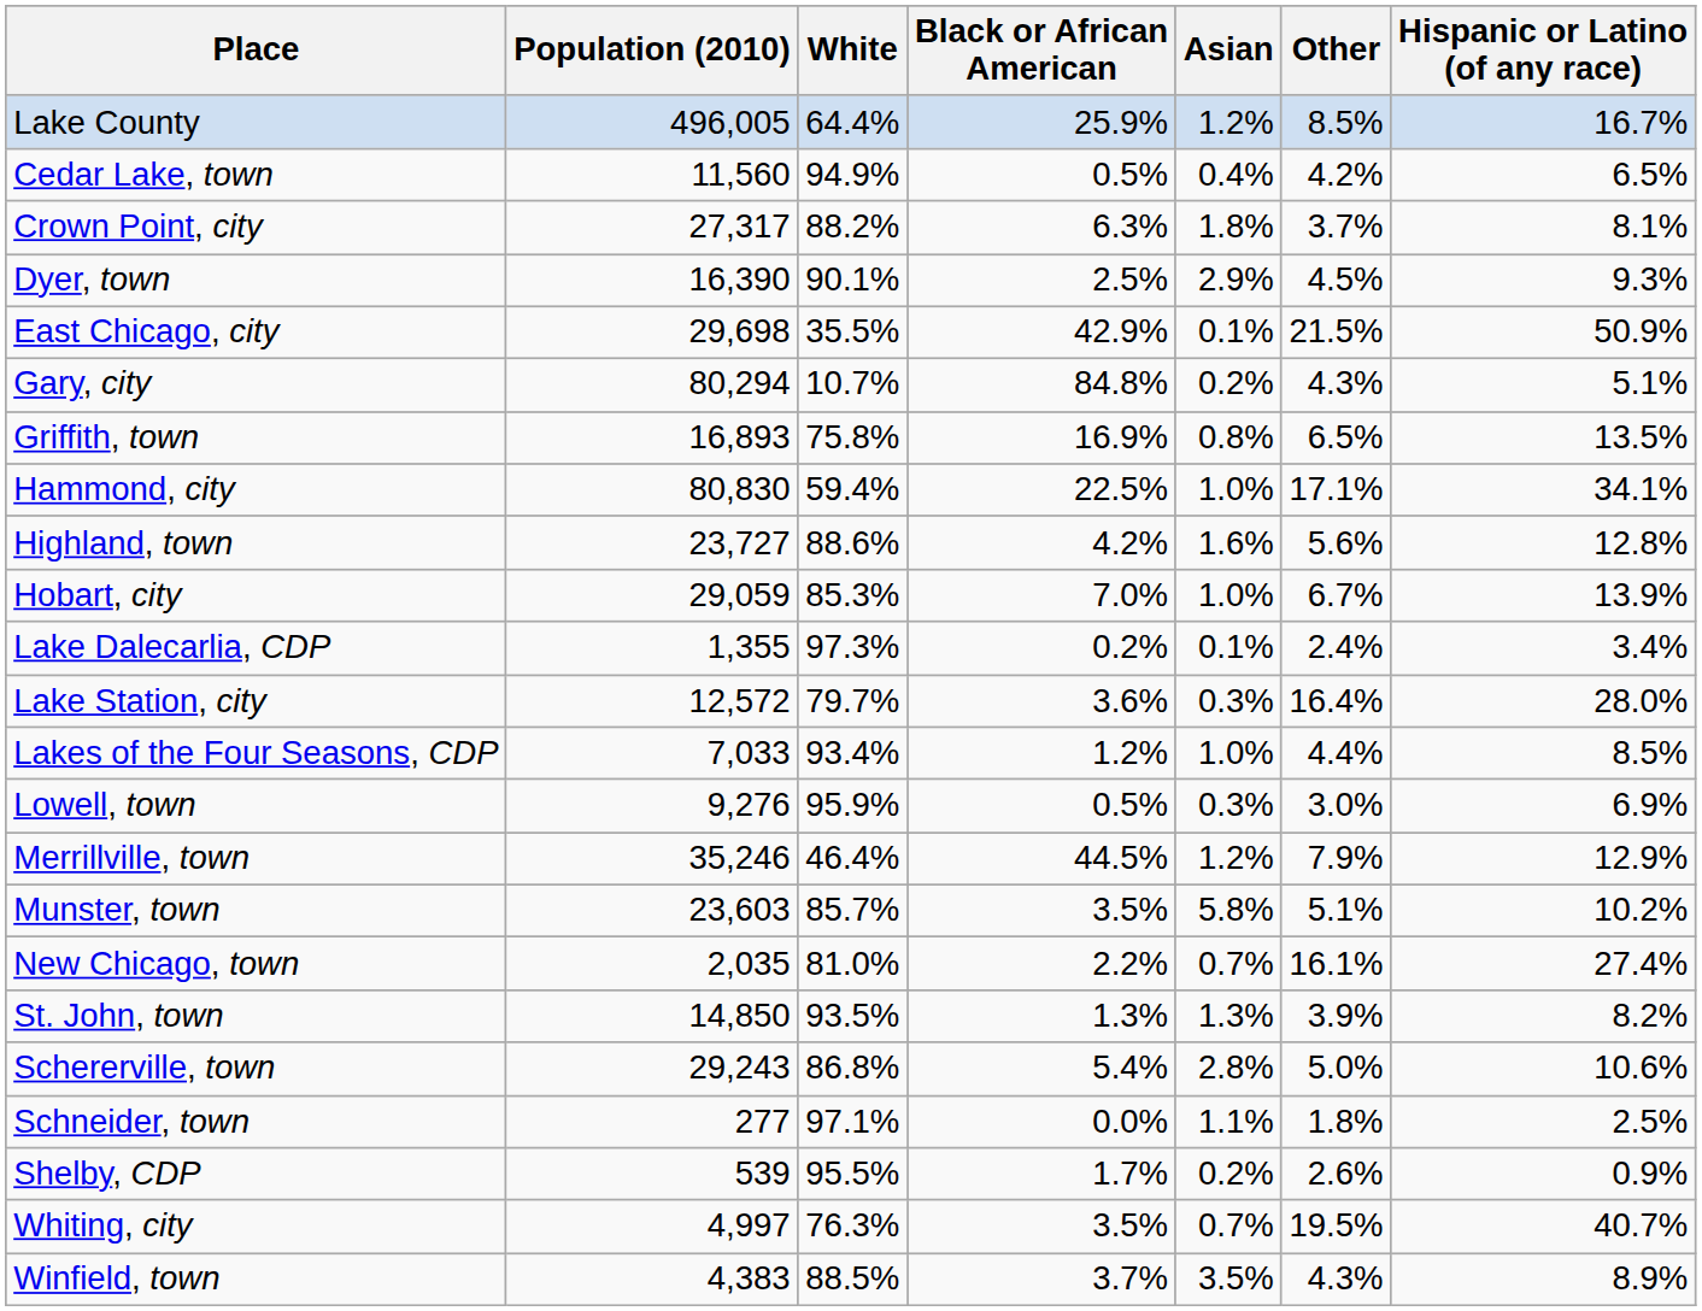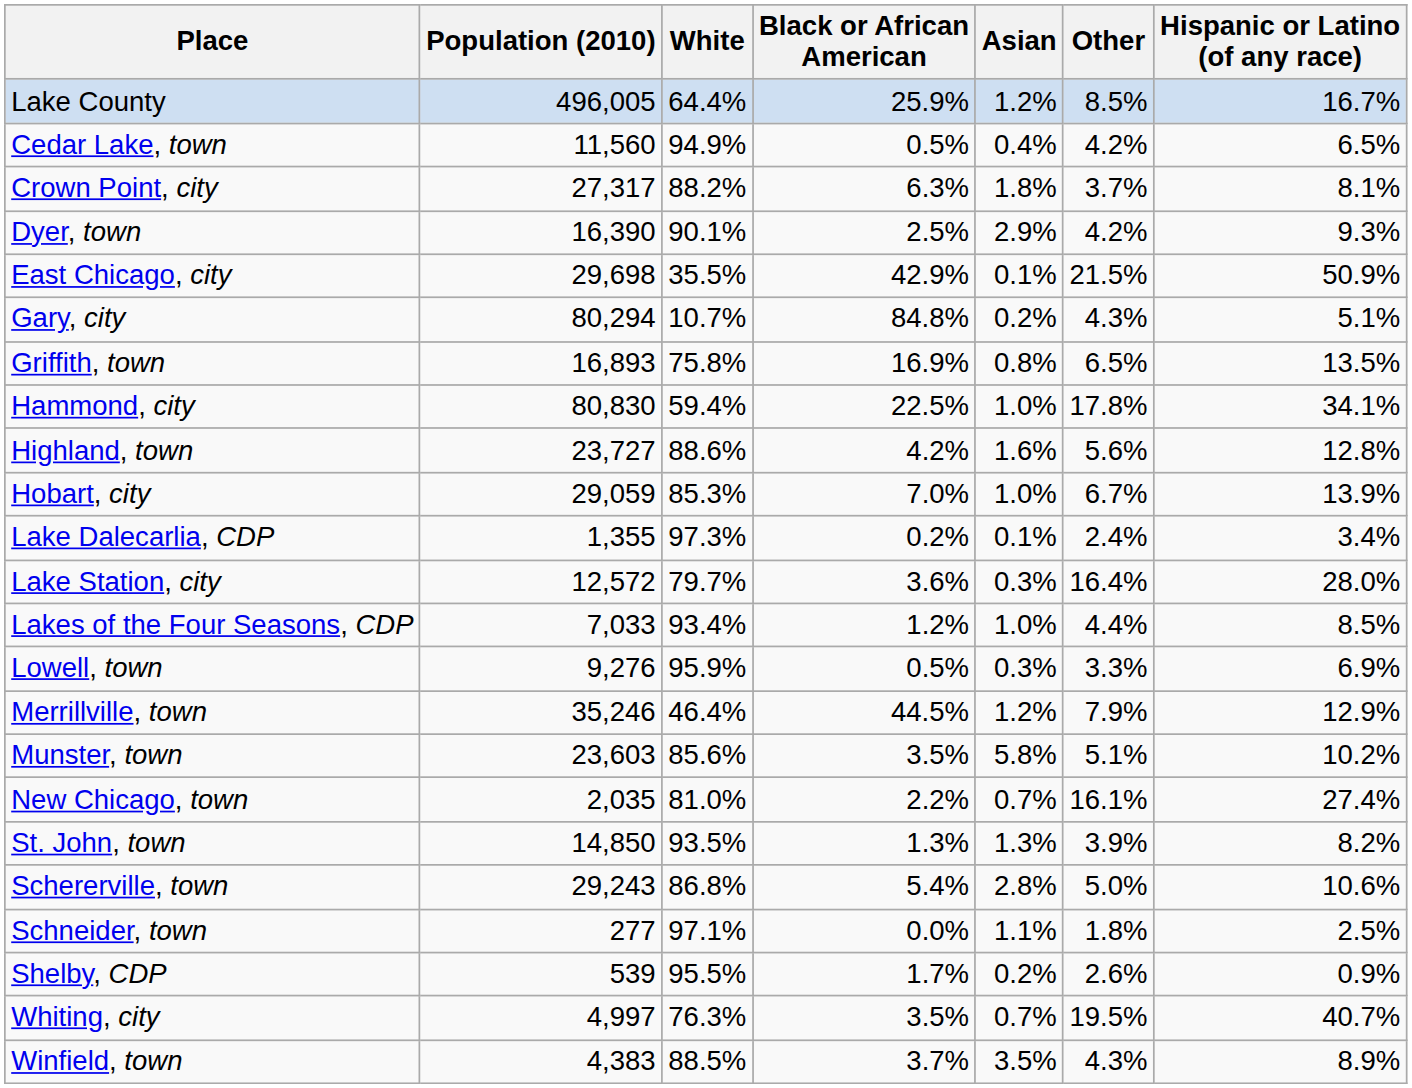 <table class="wikitable sortable" style="text-align: right">
 <tr>
 <th>Place</th>
 <th data-sort-type="number">Population (2010)</th>
 <th data-sort-type="number">White</th>
 <th data-sort-type="number">Black or African<br>American</th>
 <th data-sort-type="number">Asian</th>
 <th data-sort-type="number">Other<br></th>
 <th data-sort-type="number">Hispanic or Latino<br>(of any race)</th>
 </tr>
 <tr style="background: #cedff2">
 <td style="text-align: left">Lake County</td>
 <td>496,005</td>
 <td>64.4%</td>
 <td>25.9%</td>
 <td>1.2%</td>
 <td>8.5%</td>
 <td>16.7%</td>
 </tr>
 <tr>
 <td style="text-align: left"><a href='#'>Cedar Lake</a>, <em>town</em></td>
 <td>11,560</td>
 <td>94.9%</td>
 <td>0.5%</td>
 <td>0.4%</td>
 <td>4.2%</td>
 <td>6.5%</td>
 </tr>
 <tr>
 <td style="text-align: left"><a href='#'>Crown Point</a>, <em>city</em></td>
 <td>27,317</td>
 <td>88.2%</td>
 <td>6.3%</td>
 <td>1.8%</td>
 <td>3.7%</td>
 <td>8.1%</td>
 </tr>
 <tr>
 <td style="text-align: left"><a href='#'>Dyer</a>, <em>town</em></td>
 <td>16,390</td>
 <td>90.1%</td>
 <td>2.5%</td>
 <td>2.9%</td>
-<td>4.5%</td>
+<td>4.2%</td>
 <td>9.3%</td>
 </tr>
 <tr>
 <td style="text-align: left"><a href='#'>East Chicago</a>, <em>city</em></td>
 <td>29,698</td>
 <td>35.5%</td>
 <td>42.9%</td>
 <td>0.1%</td>
 <td>21.5%</td>
 <td>50.9%</td>
 </tr>
 <tr>
 <td style="text-align: left"><a href='#'>Gary</a>, <em>city</em></td>
 <td>80,294</td>
 <td>10.7%</td>
 <td>84.8%</td>
 <td>0.2%</td>
 <td>4.3%</td>
 <td>5.1%</td>
 </tr>
 <tr>
 <td style="text-align: left"><a href='#'>Griffith</a>, <em>town</em></td>
 <td>16,893</td>
 <td>75.8%</td>
 <td>16.9%</td>
 <td>0.8%</td>
 <td>6.5%</td>
 <td>13.5%</td>
 </tr>
 <tr>
 <td style="text-align: left"><a href='#'>Hammond</a>, <em>city</em></td>
 <td>80,830</td>
 <td>59.4%</td>
 <td>22.5%</td>
 <td>1.0%</td>
-<td>17.1%</td>
+<td>17.8%</td>
 <td>34.1%</td>
 </tr>
 <tr>
 <td style="text-align: left"><a href='#'>Highland</a>, <em>town</em></td>
 <td>23,727</td>
 <td>88.6%</td>
 <td>4.2%</td>
 <td>1.6%</td>
 <td>5.6%</td>
 <td>12.8%</td>
 </tr>
 <tr>
 <td style="text-align: left"><a href='#'>Hobart</a>, <em>city</em></td>
 <td>29,059</td>
 <td>85.3%</td>
 <td>7.0%</td>
 <td>1.0%</td>
 <td>6.7%</td>
 <td>13.9%</td>
 </tr>
 <tr>
 <td style="text-align: left"><a href='#'>Lake Dalecarlia</a>, <em>CDP</em></td>
 <td>1,355</td>
 <td>97.3%</td>
 <td>0.2%</td>
 <td>0.1%</td>
 <td>2.4%</td>
 <td>3.4%</td>
 </tr>
 <tr>
 <td style="text-align: left"><a href='#'>Lake Station</a>, <em>city</em></td>
 <td>12,572</td>
 <td>79.7%</td>
 <td>3.6%</td>
 <td>0.3%</td>
 <td>16.4%</td>
 <td>28.0%</td>
 </tr>
 <tr>
 <td style="text-align: left"><a href='#'>Lakes of the Four Seasons</a>, <em>CDP</em></td>
 <td>7,033</td>
 <td>93.4%</td>
 <td>1.2%</td>
 <td>1.0%</td>
 <td>4.4%</td>
 <td>8.5%</td>
 </tr>
 <tr>
 <td style="text-align: left"><a href='#'>Lowell</a>, <em>town</em></td>
 <td>9,276</td>
 <td>95.9%</td>
 <td>0.5%</td>
 <td>0.3%</td>
-<td>3.0%</td>
+<td>3.3%</td>
 <td>6.9%</td>
 </tr>
 <tr>
 <td style="text-align: left"><a href='#'>Merrillville</a>, <em>town</em></td>
 <td>35,246</td>
 <td>46.4%</td>
 <td>44.5%</td>
 <td>1.2%</td>
 <td>7.9%</td>
 <td>12.9%</td>
 </tr>
 <tr>
 <td style="text-align: left"><a href='#'>Munster</a>, <em>town</em></td>
 <td>23,603</td>
-<td>85.7%</td>
+<td>85.6%</td>
 <td>3.5%</td>
 <td>5.8%</td>
 <td>5.1%</td>
 <td>10.2%</td>
 </tr>
 <tr>
 <td style="text-align: left"><a href='#'>New Chicago</a>, <em>town</em></td>
 <td>2,035</td>
 <td>81.0%</td>
 <td>2.2%</td>
 <td>0.7%</td>
 <td>16.1%</td>
 <td>27.4%</td>
 </tr>
 <tr>
 <td style="text-align: left"><a href='#'>St. John</a>, <em>town</em></td>
 <td>14,850</td>
 <td>93.5%</td>
 <td>1.3%</td>
 <td>1.3%</td>
 <td>3.9%</td>
 <td>8.2%</td>
 </tr>
 <tr>
 <td style="text-align: left"><a href='#'>Schererville</a>, <em>town</em></td>
 <td>29,243</td>
 <td>86.8%</td>
 <td>5.4%</td>
 <td>2.8%</td>
 <td>5.0%</td>
 <td>10.6%</td>
 </tr>
 <tr>
 <td style="text-align: left"><a href='#'>Schneider</a>, <em>town</em></td>
 <td>277</td>
 <td>97.1%</td>
 <td>0.0%</td>
 <td>1.1%</td>
 <td>1.8%</td>
 <td>2.5%</td>
 </tr>
 <tr>
 <td style="text-align: left"><a href='#'>Shelby</a>, <em>CDP</em></td>
 <td>539</td>
 <td>95.5%</td>
 <td>1.7%</td>
 <td>0.2%</td>
 <td>2.6%</td>
 <td>0.9%</td>
 </tr>
 <tr>
 <td style="text-align: left"><a href='#'>Whiting</a>, <em>city</em></td>
 <td>4,997</td>
 <td>76.3%</td>
 <td>3.5%</td>
 <td>0.7%</td>
 <td>19.5%</td>
 <td>40.7%</td>
 </tr>
 <tr>
 <td style="text-align: left"><a href='#'>Winfield</a>, <em>town</em></td>
 <td>4,383</td>
 <td>88.5%</td>
 <td>3.7%</td>
 <td>3.5%</td>
 <td>4.3%</td>
 <td>8.9%</td>
 </tr>
 </table>
